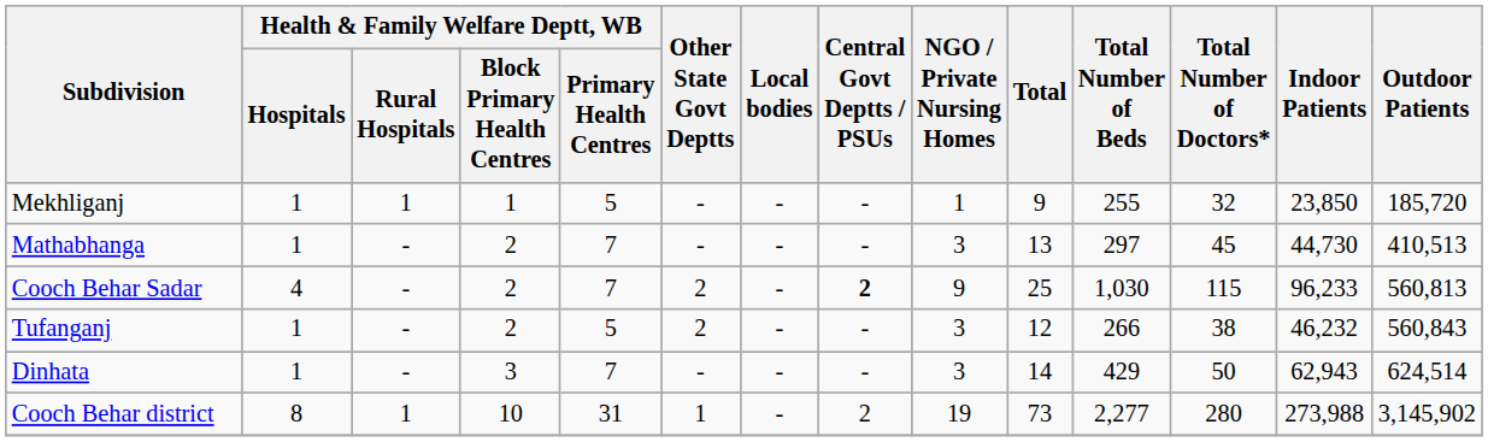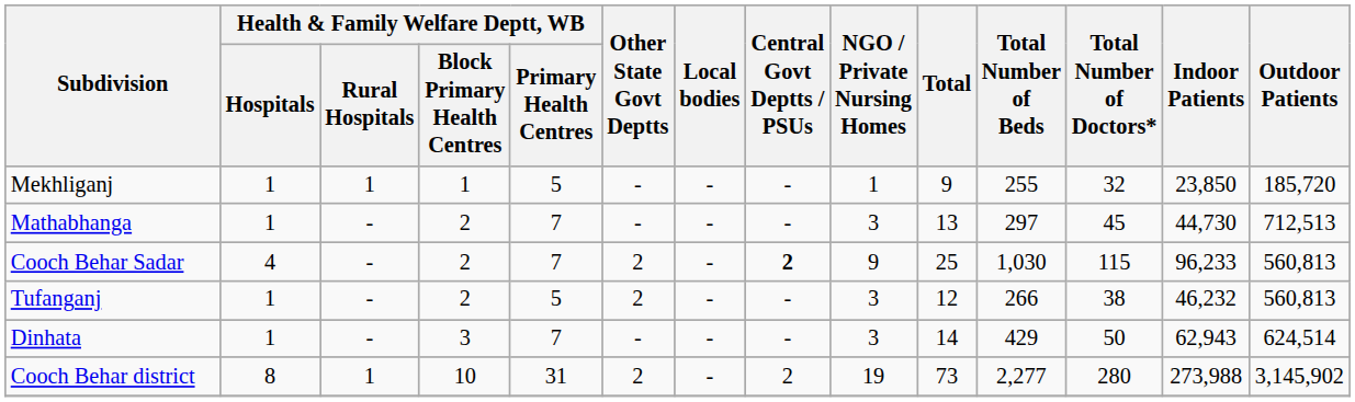 <table class="wikitable" style="text-align:center;font-size: 9pt">
 <tr>
 <th width="110" rowspan="2">Subdivision</th>
 <th width="160" colspan="4" rowspan="1">Health & Family Welfare Deptt, WB</th>
 <th widthspan="110" rowspan="2">Other<br>State<br>Govt<br>Deptts</th>
 <th widthspan="110" rowspan="2">Local<br>bodies</th>
 <th widthspan="110" rowspan="2">Central<br>Govt<br>Deptts /<br>PSUs</th>
 <th widthspan="110" rowspan="2">NGO /<br>Private<br>Nursing<br>Homes</th>
 <th widthspan="110" rowspan="2">Total</th>
 <th widthspan="110" rowspan="2">Total<br>Number<br>of<br>Beds</th>
 <th widthspan="110" rowspan="2">Total<br>Number<br>of<br>Doctors*</th>
 <th widthspan="130" rowspan="2">Indoor<br>Patients</th>
 <th widthspan="130" rowspan="2">Outdoor<br>Patients</th>
 </tr>
 <tr>
 <th width="40">Hospitals<br></th>
 <th width="40">Rural<br>Hospitals<br></th>
 <th width="40">Block<br>Primary<br>Health<br>Centres<br></th>
 <th width="40">Primary<br>Health<br>Centres<br></th>
 </tr>
 <tr>
 <td align=left>Mekhliganj</td>
 <td align="center">1</td>
 <td align="center">1</td>
 <td align="center">1</td>
 <td align="center">5</td>
 <td align="center">-</td>
 <td align="center">-</td>
 <td align="center">-</td>
 <td align="center">1</td>
 <td align="center">9</td>
 <td align="center">255</td>
 <td align="center">32</td>
 <td align="center">23,850</td>
 <td align="center">185,720</td>
 </tr>
 <tr>
 <td align=left><a href='#'>Mathabhanga</a></td>
 <td align="center">1</td>
 <td align="center">-</td>
 <td align="center">2</td>
 <td align="center">7</td>
 <td align="center">-</td>
 <td align="center">-</td>
 <td align="center">-</td>
 <td align="center">3</td>
 <td align="center">13</td>
 <td align="center">297</td>
 <td align="center">45</td>
 <td align="center">44,730</td>
-<td align="center">410,513</td>
+<td align="center">712,513</td>
 </tr>
 <tr>
 <td align=left><a href='#'>Cooch Behar Sadar</a></td>
 <td align="center">4</td>
 <td align="center">-</td>
 <td align="center">2</td>
 <td align="center">7</td>
 <td align="center">2</td>
 <td align="center">-</td>
 <td align="center"><strong>2</strong></td>
 <td align="center">9</td>
 <td align="center">25</td>
 <td align="center">1,030</td>
 <td align="center">115</td>
 <td align="center">96,233</td>
 <td align="center">560,813</td>
 </tr>
 <tr>
 <td align=left><a href='#'>Tufanganj</a></td>
 <td align="center">1</td>
 <td align="center">-</td>
 <td align="center">2</td>
 <td align="center">5</td>
 <td align="center">2</td>
 <td align="center">-</td>
 <td align="center">-</td>
 <td align="center">3</td>
 <td align="center">12</td>
 <td align="center">266</td>
 <td align="center">38</td>
 <td align="center">46,232</td>
-<td align="center">560,843</td>
+<td align="center">560,813</td>
 </tr>
 <tr>
 <td align=left><a href='#'>Dinhata</a></td>
 <td align="center">1</td>
 <td align="center">-</td>
 <td align="center">3</td>
 <td align="center">7</td>
 <td align="center">-</td>
 <td align="center">-</td>
 <td align="center">-</td>
 <td align="center">3</td>
 <td align="center">14</td>
 <td align="center">429</td>
 <td align="center">50</td>
 <td align="center">62,943</td>
 <td align="center">624,514</td>
 </tr>
 <tr>
 <td align=left><a href='#'>Cooch Behar district</a></td>
 <td align="center">8</td>
 <td align="center">1</td>
 <td align="center">10</td>
 <td align="center">31</td>
-<td align="center">1</td>
+<td align="center">2</td>
 <td align="center">-</td>
 <td align="center">2</td>
 <td align="center">19</td>
 <td align="center">73</td>
 <td align="center">2,277</td>
 <td align="center">280</td>
 <td align="center">273,988</td>
 <td align="center">3,145,902</td>
 </tr>
 <tr>
 </tr>
 </table>
